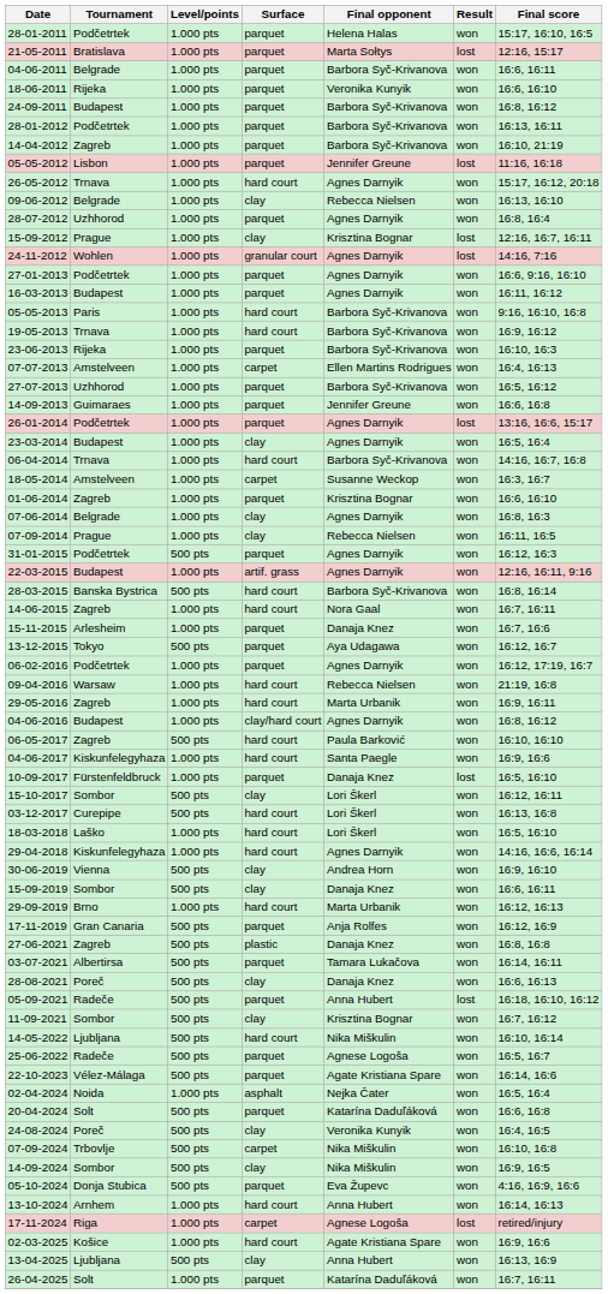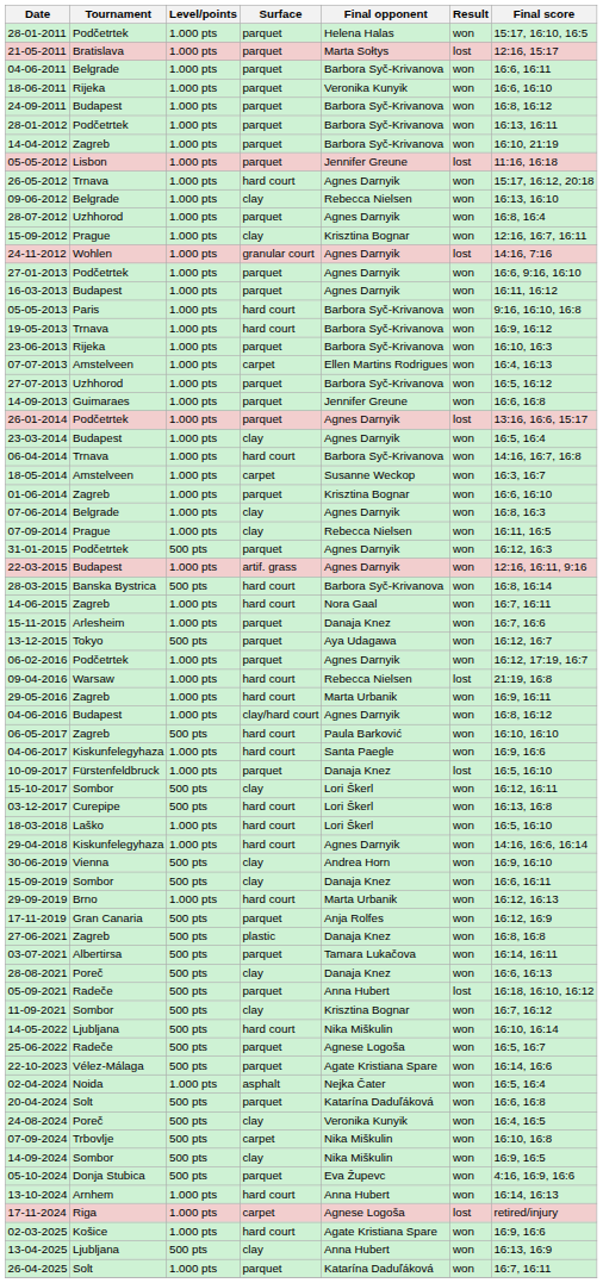 <table class=wikitable>
 <tr>
 <th>Date</th>
 <th>Tournament</th>
 <th>Level/points</th>
 <th>Surface</th>
 <th>Final opponent</th>
 <th>Result</th>
 <th>Final score</th>
 </tr>
 <tr bgcolor=#CEF2D4>
 <td>28-01-2011</td>
 <td> Podčetrtek</td>
 <td>1.000 pts</td>
 <td>parquet</td>
 <td> Helena Halas</td>
 <td>won</td>
 <td>15:17, 16:10, 16:5</td>
 </tr>
 <tr bgcolor=#F2CECE>
 <td>21-05-2011</td>
 <td> Bratislava</td>
 <td>1.000 pts</td>
 <td>parquet</td>
 <td> Marta Sołtys</td>
 <td>lost</td>
 <td>12:16, 15:17</td>
 </tr>
 <tr bgcolor=#CEF2D4>
 <td>04-06-2011</td>
 <td> Belgrade</td>
 <td>1.000 pts</td>
 <td>parquet</td>
 <td> Barbora Syč-Krivanova</td>
 <td>won</td>
 <td>16:6, 16:11</td>
 </tr>
 <tr bgcolor=#CEF2D4>
 <td>18-06-2011</td>
 <td> Rijeka</td>
 <td>1.000 pts</td>
 <td>parquet</td>
 <td> Veronika Kunyik</td>
 <td>won</td>
 <td>16:6, 16:10</td>
 </tr>
 <tr bgcolor=#CEF2D4>
 <td>24-09-2011</td>
 <td> Budapest</td>
 <td>1.000 pts</td>
 <td>parquet</td>
 <td> Barbora Syč-Krivanova</td>
 <td>won</td>
 <td>16:8, 16:12</td>
 </tr>
 <tr bgcolor=#CEF2D4>
 <td>28-01-2012</td>
 <td> Podčetrtek</td>
 <td>1.000 pts</td>
 <td>parquet</td>
 <td> Barbora Syč-Krivanova</td>
 <td>won</td>
 <td>16:13, 16:11</td>
 </tr>
 <tr bgcolor=#CEF2D4>
 <td>14-04-2012</td>
 <td> Zagreb</td>
 <td>1.000 pts</td>
 <td>parquet</td>
 <td> Barbora Syč-Krivanova</td>
 <td>won</td>
 <td>16:10, 21:19</td>
 </tr>
 <tr bgcolor=#F2CECE>
 <td>05-05-2012</td>
 <td> Lisbon</td>
 <td>1.000 pts</td>
 <td>parquet</td>
 <td> Jennifer Greune</td>
 <td>lost</td>
 <td>11:16, 16:18</td>
 </tr>
 <tr bgcolor=#CEF2D4>
 <td>26-05-2012</td>
 <td> Trnava</td>
 <td>1.000 pts</td>
 <td>hard court</td>
 <td> Agnes Darnyik</td>
 <td>won</td>
 <td>15:17, 16:12, 20:18</td>
 </tr>
 <tr bgcolor=#CEF2D4>
 <td>09-06-2012</td>
 <td> Belgrade</td>
 <td>1.000 pts</td>
 <td>clay</td>
 <td> Rebecca Nielsen</td>
 <td>won</td>
 <td>16:13, 16:10</td>
 </tr>
 <tr bgcolor=#CEF2D4>
 <td>28-07-2012</td>
 <td> Uzhhorod</td>
 <td>1.000 pts</td>
 <td>parquet</td>
 <td> Agnes Darnyik</td>
 <td>won</td>
 <td>16:8, 16:4</td>
 </tr>
 <tr bgcolor=#CEF2D4>
 <td>15-09-2012</td>
 <td> Prague</td>
 <td>1.000 pts</td>
 <td>clay</td>
 <td> Krisztina Bognar</td>
-<td>lost</td>
+<td>won</td>
 <td>12:16, 16:7, 16:11</td>
 </tr>
 <tr bgcolor=#F2CECE>
 <td>24-11-2012</td>
 <td> Wohlen</td>
 <td>1.000 pts</td>
 <td>granular court</td>
 <td> Agnes Darnyik</td>
 <td>lost</td>
 <td>14:16, 7:16</td>
 </tr>
 <tr bgcolor=#CEF2D4>
 <td>27-01-2013</td>
 <td> Podčetrtek</td>
 <td>1.000 pts</td>
 <td>parquet</td>
 <td> Agnes Darnyik</td>
 <td>won</td>
 <td>16:6, 9:16, 16:10</td>
 </tr>
 <tr bgcolor=#CEF2D4>
 <td>16-03-2013</td>
 <td> Budapest</td>
 <td>1.000 pts</td>
 <td>parquet</td>
 <td> Agnes Darnyik</td>
 <td>won</td>
 <td>16:11, 16:12</td>
 </tr>
 <tr bgcolor=#CEF2D4>
 <td>05-05-2013</td>
 <td> Paris</td>
 <td>1.000 pts</td>
 <td>hard court</td>
 <td> Barbora Syč-Krivanova</td>
 <td>won</td>
 <td>9:16, 16:10, 16:8</td>
 </tr>
 <tr bgcolor=#CEF2D4>
 <td>19-05-2013</td>
 <td> Trnava</td>
 <td>1.000 pts</td>
 <td>hard court</td>
 <td> Barbora Syč-Krivanova</td>
 <td>won</td>
 <td>16:9, 16:12</td>
 </tr>
 <tr bgcolor=#CEF2D4>
 <td>23-06-2013</td>
 <td> Rijeka</td>
 <td>1.000 pts</td>
 <td>parquet</td>
 <td> Barbora Syč-Krivanova</td>
 <td>won</td>
 <td>16:10, 16:3</td>
 </tr>
 <tr bgcolor=#CEF2D4>
 <td>07-07-2013</td>
 <td> Amstelveen</td>
 <td>1.000 pts</td>
 <td>carpet</td>
 <td> Ellen Martins Rodrigues</td>
 <td>won</td>
 <td>16:4, 16:13</td>
 </tr>
 <tr bgcolor=#CEF2D4>
 <td>27-07-2013</td>
 <td> Uzhhorod</td>
 <td>1.000 pts</td>
 <td>parquet</td>
 <td> Barbora Syč-Krivanova</td>
 <td>won</td>
 <td>16:5, 16:12</td>
 </tr>
 <tr bgcolor=#CEF2D4>
 <td>14-09-2013</td>
 <td> Guimaraes</td>
 <td>1.000 pts</td>
 <td>parquet</td>
 <td> Jennifer Greune</td>
 <td>won</td>
 <td>16:6, 16:8</td>
 </tr>
 <tr bgcolor=#F2CECE>
 <td>26-01-2014</td>
 <td> Podčetrtek</td>
 <td>1.000 pts</td>
 <td>parquet</td>
 <td> Agnes Darnyik</td>
 <td>lost</td>
 <td>13:16, 16:6, 15:17</td>
 </tr>
 <tr bgcolor=#CEF2D4>
 <td>23-03-2014</td>
 <td> Budapest</td>
 <td>1.000 pts</td>
 <td>clay</td>
 <td> Agnes Darnyik</td>
 <td>won</td>
 <td>16:5, 16:4</td>
 </tr>
 <tr bgcolor=#CEF2D4>
 <td>06-04-2014</td>
 <td> Trnava</td>
 <td>1.000 pts</td>
 <td>hard court</td>
 <td> Barbora Syč-Krivanova</td>
 <td>won</td>
 <td>14:16, 16:7, 16:8</td>
 </tr>
 <tr bgcolor=#CEF2D4>
 <td>18-05-2014</td>
 <td> Amstelveen</td>
 <td>1.000 pts</td>
 <td>carpet</td>
 <td> Susanne Weckop</td>
 <td>won</td>
 <td>16:3, 16:7</td>
 </tr>
 <tr bgcolor=#CEF2D4>
 <td>01-06-2014</td>
 <td> Zagreb</td>
 <td>1.000 pts</td>
 <td>parquet</td>
 <td> Krisztina Bognar</td>
 <td>won</td>
 <td>16:6, 16:10</td>
 </tr>
 <tr bgcolor=#CEF2D4>
 <td>07-06-2014</td>
 <td> Belgrade</td>
 <td>1.000 pts</td>
 <td>clay</td>
 <td> Agnes Darnyik</td>
 <td>won</td>
 <td>16:8, 16:3</td>
 </tr>
 <tr bgcolor=#CEF2D4>
 <td>07-09-2014</td>
 <td> Prague</td>
 <td>1.000 pts</td>
 <td>clay</td>
 <td> Rebecca Nielsen</td>
 <td>won</td>
 <td>16:11, 16:5</td>
 </tr>
 <tr bgcolor=#CEF2D4>
 <td>31-01-2015</td>
 <td> Podčetrtek</td>
 <td>500 pts</td>
 <td>parquet</td>
 <td> Agnes Darnyik</td>
 <td>won</td>
 <td>16:12, 16:3</td>
 </tr>
 <tr bgcolor=#F2CECE>
 <td>22-03-2015</td>
 <td> Budapest</td>
 <td>1.000 pts</td>
 <td>artif. grass</td>
 <td> Agnes Darnyik</td>
 <td>won</td>
 <td>12:16, 16:11, 9:16</td>
 </tr>
 <tr bgcolor=#CEF2D4>
 <td>28-03-2015</td>
 <td> Banska Bystrica</td>
 <td>500 pts</td>
 <td>hard court</td>
 <td> Barbora Syč-Krivanova</td>
 <td>won</td>
 <td>16:8, 16:14</td>
 </tr>
 <tr bgcolor=#CEF2D4>
 <td>14-06-2015</td>
 <td> Zagreb</td>
 <td>1.000 pts</td>
 <td>hard court</td>
 <td> Nora Gaal</td>
 <td>won</td>
 <td>16:7, 16:11</td>
 </tr>
 <tr bgcolor=#CEF2D4>
 <td>15-11-2015</td>
 <td> Arlesheim</td>
 <td>1.000 pts</td>
 <td>parquet</td>
 <td> Danaja Knez</td>
 <td>won</td>
 <td>16:7, 16:6</td>
 </tr>
 <tr bgcolor=#CEF2D4>
 <td>13-12-2015</td>
 <td> Tokyo</td>
 <td>500 pts</td>
 <td>parquet</td>
 <td> Aya Udagawa</td>
 <td>won</td>
 <td>16:12, 16:7</td>
 </tr>
 <tr bgcolor=#CEF2D4>
 <td>06-02-2016</td>
 <td> Podčetrtek</td>
 <td>1.000 pts</td>
 <td>parquet</td>
 <td> Agnes Darnyik</td>
 <td>won</td>
 <td>16:12, 17:19, 16:7</td>
 </tr>
 <tr bgcolor=#CEF2D4>
 <td>09-04-2016</td>
 <td> Warsaw</td>
 <td>1.000 pts</td>
 <td>hard court</td>
 <td> Rebecca Nielsen</td>
-<td>won</td>
+<td>lost</td>
 <td>21:19, 16:8</td>
 </tr>
 <tr bgcolor=#CEF2D4>
 <td>29-05-2016</td>
 <td> Zagreb</td>
 <td>1.000 pts</td>
 <td>hard court</td>
 <td> Marta Urbanik</td>
 <td>won</td>
 <td>16:9, 16:11</td>
 </tr>
 <tr bgcolor=#CEF2D4>
 <td>04-06-2016</td>
 <td> Budapest</td>
 <td>1.000 pts</td>
 <td>clay/hard court</td>
 <td> Agnes Darnyik</td>
 <td>won</td>
 <td>16:8, 16:12</td>
 </tr>
 <tr bgcolor=#CEF2D4>
 <td>06-05-2017</td>
 <td> Zagreb</td>
 <td>500 pts</td>
 <td>hard court</td>
 <td> Paula Barković</td>
 <td>won</td>
 <td>16:10, 16:10</td>
 </tr>
 <tr bgcolor=#CEF2D4>
 <td>04-06-2017</td>
 <td> Kiskunfelegyhaza</td>
 <td>1.000 pts</td>
 <td>hard court</td>
 <td> Santa Paegle</td>
 <td>won</td>
 <td>16:9, 16:6</td>
 </tr>
 <tr bgcolor=#CEF2D4>
 <td>10-09-2017</td>
 <td> Fürstenfeldbruck</td>
 <td>1.000 pts</td>
 <td>parquet</td>
 <td> Danaja Knez</td>
 <td>lost</td>
 <td>16:5, 16:10</td>
 </tr>
 <tr bgcolor=#CEF2D4>
 <td>15-10-2017</td>
 <td> Sombor</td>
 <td>500 pts</td>
 <td>clay</td>
 <td> Lori Škerl</td>
 <td>won</td>
 <td>16:12, 16:11</td>
 </tr>
 <tr bgcolor=#CEF2D4>
 <td>03-12-2017</td>
 <td> Curepipe</td>
 <td>500 pts</td>
 <td>hard court</td>
 <td> Lori Škerl</td>
 <td>won</td>
 <td>16:13, 16:8</td>
 </tr>
 <tr bgcolor=#CEF2D4>
 <td>18-03-2018</td>
 <td> Laško</td>
 <td>1.000 pts</td>
 <td>hard court</td>
 <td> Lori Škerl</td>
 <td>won</td>
 <td>16:5, 16:10</td>
 </tr>
 <tr bgcolor=#CEF2D4>
 <td>29-04-2018</td>
 <td> Kiskunfelegyhaza</td>
 <td>1.000 pts</td>
 <td>hard court</td>
 <td> Agnes Darnyik</td>
 <td>won</td>
 <td>14:16, 16:6, 16:14</td>
 </tr>
 <tr bgcolor=#CEF2D4>
 <td>30-06-2019</td>
 <td> Vienna</td>
 <td>500 pts</td>
 <td>clay</td>
 <td> Andrea Horn</td>
 <td>won</td>
 <td>16:9, 16:10</td>
 </tr>
 <tr bgcolor=#CEF2D4>
 <td>15-09-2019</td>
 <td> Sombor</td>
 <td>500 pts</td>
 <td>clay</td>
 <td> Danaja Knez</td>
 <td>won</td>
 <td>16:6, 16:11</td>
 </tr>
 <tr bgcolor=#CEF2D4>
 <td>29-09-2019</td>
 <td> Brno</td>
 <td>1.000 pts</td>
 <td>hard court</td>
 <td> Marta Urbanik</td>
 <td>won</td>
 <td>16:12, 16:13</td>
 </tr>
 <tr bgcolor=#CEF2D4>
 <td>17-11-2019</td>
 <td> Gran Canaria</td>
 <td>500 pts</td>
 <td>parquet</td>
 <td> Anja Rolfes</td>
 <td>won</td>
 <td>16:12, 16:9</td>
 </tr>
 <tr bgcolor=#CEF2D4>
 <td>27-06-2021</td>
 <td> Zagreb</td>
 <td>500 pts</td>
 <td>plastic</td>
 <td> Danaja Knez</td>
 <td>won</td>
 <td>16:8, 16:8</td>
 </tr>
 <tr bgcolor=#CEF2D4>
 <td>03-07-2021</td>
 <td> Albertirsa</td>
 <td>500 pts</td>
 <td>parquet</td>
 <td> Tamara Lukačova</td>
 <td>won</td>
 <td>16:14, 16:11</td>
 </tr>
 <tr bgcolor=#CEF2D4>
 <td>28-08-2021</td>
 <td> Poreč</td>
 <td>500 pts</td>
 <td>clay</td>
 <td> Danaja Knez</td>
 <td>won</td>
 <td>16:6, 16:13</td>
 </tr>
 <tr bgcolor=#CEF2D4>
 <td>05-09-2021</td>
 <td> Radeče</td>
 <td>500 pts</td>
 <td>parquet</td>
 <td> Anna Hubert</td>
 <td>lost</td>
 <td>16:18, 16:10, 16:12</td>
 </tr>
 <tr bgcolor=#CEF2D4>
 <td>11-09-2021</td>
 <td> Sombor</td>
 <td>500 pts</td>
 <td>clay</td>
 <td> Krisztina Bognar</td>
 <td>won</td>
 <td>16:7, 16:12</td>
 </tr>
 <tr bgcolor=#CEF2D4>
 <td>14-05-2022</td>
 <td> Ljubljana</td>
 <td>500 pts</td>
 <td>hard court</td>
 <td> Nika Miškulin</td>
 <td>won</td>
 <td>16:10, 16:14</td>
 </tr>
 <tr bgcolor=#CEF2D4>
 <td>25-06-2022</td>
 <td> Radeče</td>
 <td>500 pts</td>
 <td>parquet</td>
 <td> Agnese Logoša</td>
 <td>won</td>
 <td>16:5, 16:7</td>
 </tr>
 <tr bgcolor=#CEF2D4>
 <td>22-10-2023</td>
 <td> Vélez-Málaga</td>
 <td>500 pts</td>
 <td>parquet</td>
 <td> Agate Kristiana Spare</td>
 <td>won</td>
 <td>16:14, 16:6</td>
 </tr>
 <tr bgcolor=#CEF2D4>
 <td>02-04-2024</td>
 <td> Noida</td>
 <td>1.000 pts</td>
 <td>asphalt</td>
 <td> Nejka Čater</td>
 <td>won</td>
 <td>16:5, 16:4</td>
 </tr>
 <tr bgcolor=#CEF2D4>
 <td>20-04-2024</td>
 <td> Solt</td>
 <td>500 pts</td>
 <td>parquet</td>
 <td> Katarína Daduľáková</td>
 <td>won</td>
 <td>16:6, 16:8</td>
 </tr>
 <tr bgcolor=#CEF2D4>
 <td>24-08-2024</td>
 <td> Poreč</td>
 <td>500 pts</td>
 <td>clay</td>
 <td> Veronika Kunyik</td>
 <td>won</td>
 <td>16:4, 16:5</td>
 </tr>
 <tr bgcolor=#CEF2D4>
 <td>07-09-2024</td>
 <td> Trbovlje</td>
 <td>500 pts</td>
 <td>carpet</td>
 <td> Nika Miškulin</td>
 <td>won</td>
 <td>16:10, 16:8</td>
 </tr>
 <tr bgcolor=#CEF2D4>
 <td>14-09-2024</td>
 <td> Sombor</td>
 <td>500 pts</td>
 <td>clay</td>
 <td> Nika Miškulin</td>
 <td>won</td>
 <td>16:9, 16:5</td>
 </tr>
 <tr bgcolor=#CEF2D4>
 <td>05-10-2024</td>
 <td> Donja Stubica</td>
 <td>500 pts</td>
 <td>parquet</td>
 <td> Eva Župevc</td>
 <td>won</td>
 <td>4:16, 16:9, 16:6</td>
 </tr>
 <tr bgcolor=#CEF2D4>
 <td>13-10-2024</td>
 <td> Arnhem</td>
 <td>1.000 pts</td>
 <td>hard court</td>
 <td> Anna Hubert</td>
 <td>won</td>
 <td>16:14, 16:13</td>
 </tr>
 <tr bgcolor=#F2CECE>
 <td>17-11-2024</td>
 <td> Riga</td>
 <td>1.000 pts</td>
 <td>carpet</td>
 <td> Agnese Logoša</td>
 <td>lost</td>
 <td>retired/injury</td>
 </tr>
 <tr bgcolor=#CEF2D4>
 <td>02-03-2025</td>
 <td> Košice</td>
 <td>1.000 pts</td>
 <td>hard court</td>
 <td> Agate Kristiana Spare</td>
 <td>won</td>
 <td>16:9, 16:6</td>
 </tr>
 <tr bgcolor=#CEF2D4>
 <td>13-04-2025</td>
 <td> Ljubljana</td>
 <td>500 pts</td>
 <td>clay</td>
 <td> Anna Hubert</td>
 <td>won</td>
 <td>16:13, 16:9</td>
 </tr>
 <tr bgcolor=#CEF2D4>
 <td>26-04-2025</td>
 <td> Solt</td>
 <td>1.000 pts</td>
 <td>parquet</td>
 <td> Katarína Daduľáková</td>
 <td>won</td>
 <td>16:7, 16:11</td>
 </tr>
 <tr bgcolor=moccasin>
 </tr>
 </table>
